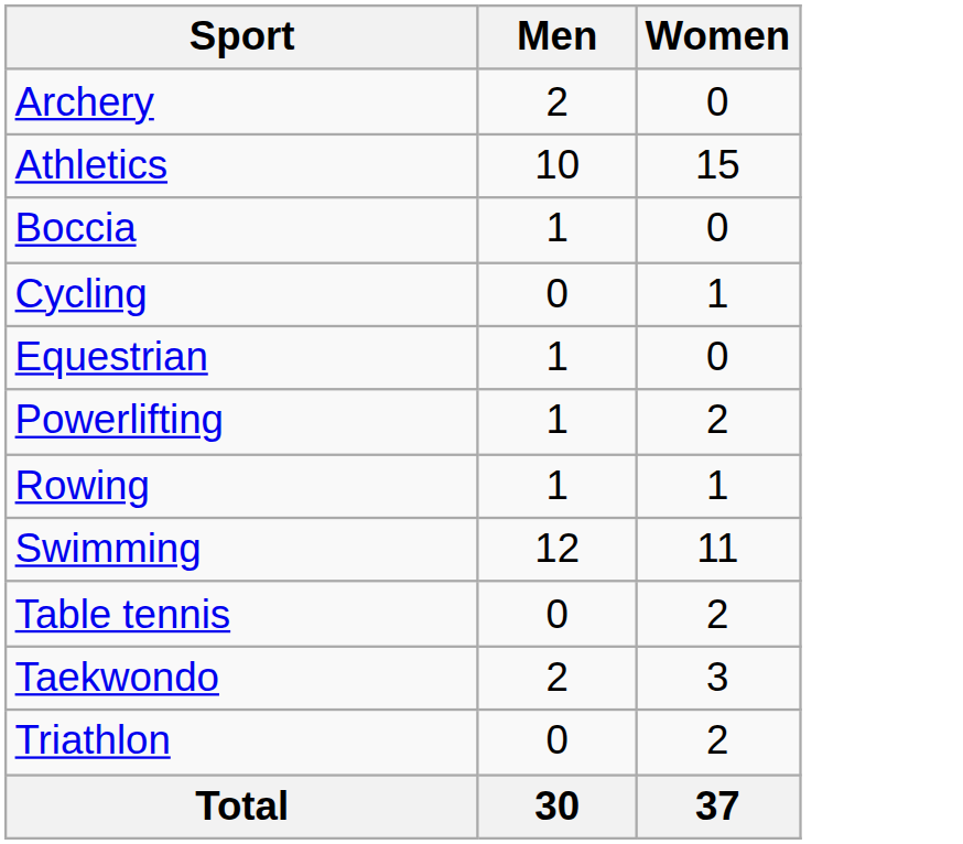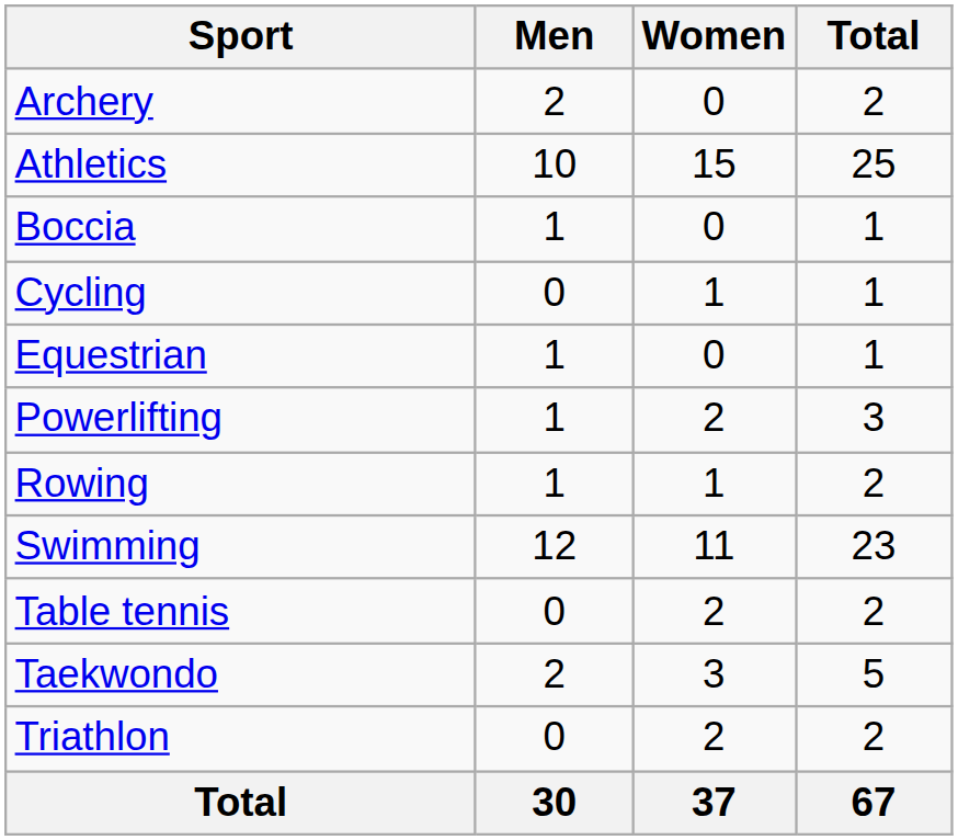 <table class="wikitable sortable" style="text-align:center;">
 <tr>
 <th width=180>Sport</th>
 <th width=55>Men</th>
 <th width=55>Women</th>
+<th width=55>Total</th>
 </tr>
 <tr>
 <td align=left><a href='#'>Archery</a></td>
 <td>2</td>
 <td>0</td>
+<td>2</td>
 </tr>
 <tr>
 <td align=left><a href='#'>Athletics</a></td>
 <td>10</td>
 <td>15</td>
+<td>25</td>
 </tr>
 <tr>
 <td align=left><a href='#'>Boccia</a></td>
 <td>1</td>
 <td>0</td>
+<td>1</td>
 </tr>
 <tr>
 <td align=left><a href='#'>Cycling</a></td>
 <td>0</td>
+<td>1</td>
 <td>1</td>
 </tr>
 <tr>
 <td align=left><a href='#'>Equestrian</a></td>
 <td>1</td>
 <td>0</td>
+<td>1</td>
 </tr>
 <tr>
 <td align=left><a href='#'>Powerlifting</a></td>
 <td>1</td>
 <td>2</td>
+<td>3</td>
 </tr>
 <tr>
 <td align=left><a href='#'>Rowing</a></td>
 <td>1</td>
 <td>1</td>
+<td>2</td>
 </tr>
 <tr>
 <td align=left><a href='#'>Swimming</a></td>
 <td>12</td>
 <td>11</td>
+<td>23</td>
 </tr>
 <tr>
 <td align=left><a href='#'>Table tennis</a></td>
 <td>0</td>
+<td>2</td>
 <td>2</td>
 </tr>
 <tr>
 <td align=left><a href='#'>Taekwondo</a></td>
 <td>2</td>
 <td>3</td>
+<td>5</td>
 </tr>
 <tr>
 <td align=left><a href='#'>Triathlon</a></td>
 <td>0</td>
+<td>2</td>
 <td>2</td>
 </tr>
 <tr class="sortbottom">
 <th>Total</th>
 <th>30</th>
 <th>37</th>
+<th>67</th>
 </tr>
 </table>
